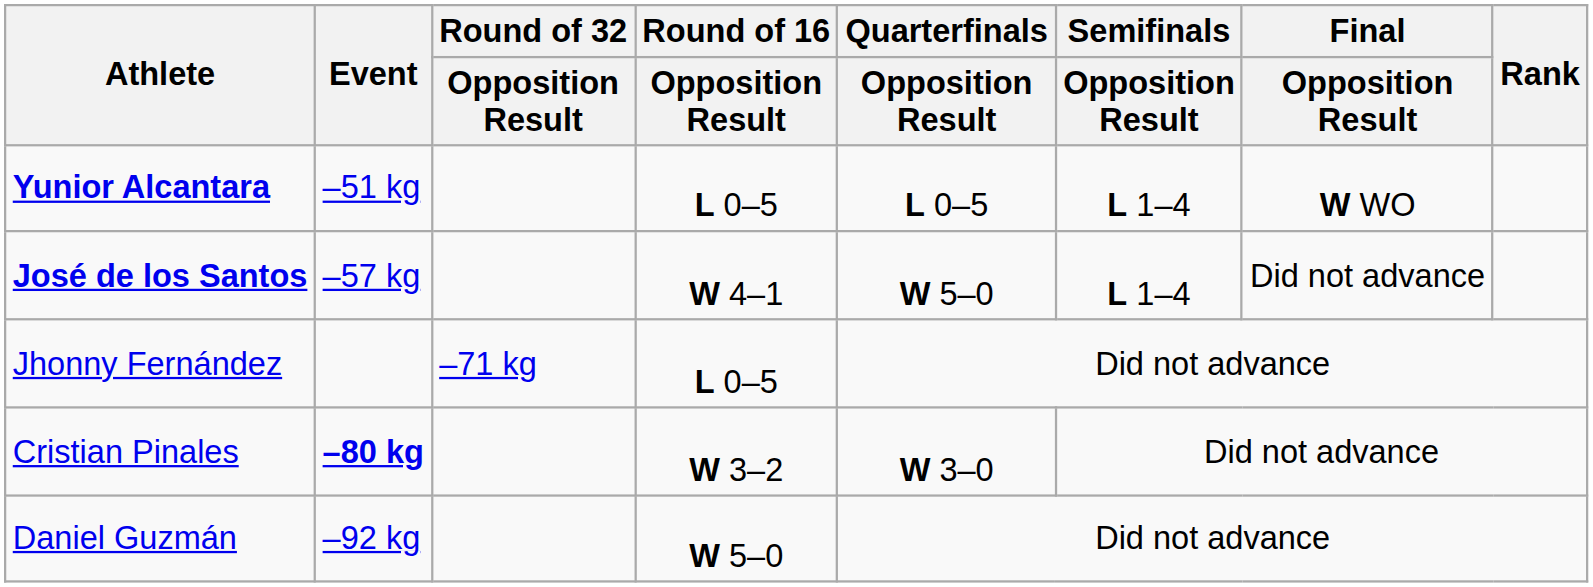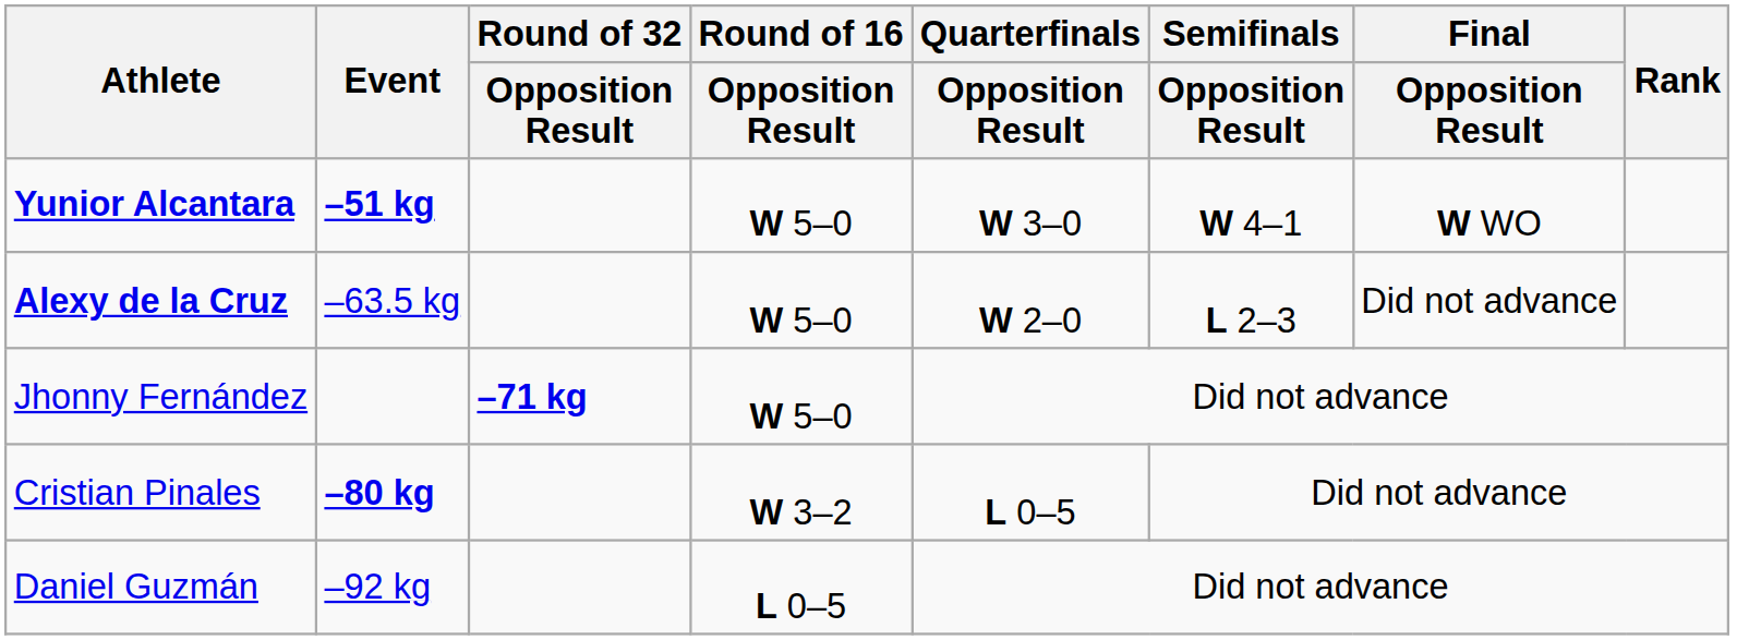 <table class=wikitable style=font-size:90%;text-align:center>
 <tr>
 <th rowspan=2>Athlete</th>
 <th rowspan=2>Event</th>
 <th>Round of 32</th>
 <th>Round of 16</th>
 <th>Quarterfinals</th>
 <th>Semifinals</th>
 <th>Final</th>
 <th rowspan="2">Rank</th>
 </tr>
 <tr>
 <th>Opposition<br>Result</th>
 <th>Opposition<br>Result</th>
 <th>Opposition<br>Result</th>
 <th>Opposition<br>Result</th>
 <th>Opposition<br>Result</th>
 </tr>
 <tr align=center>
 <td align=left><strong><a href='#'>Yunior Alcantara</a></strong></td>
-<td align=left><a href='#'>–51 kg</a></td>
+<td align=left><strong><a href='#'>–51 kg</a></strong></td>
 <td></td>
-<td><br><strong>L</strong> 0–5</td>
-<td><br><strong>L</strong> 0–5</td>
-<td><br><strong>L</strong> 1–4</td>
+<td><br><strong>W</strong> 5–0</td>
+<td><br><strong>W</strong> 3–0</td>
+<td><br><strong>W</strong> 4–1</td>
 <td><br><strong>W</strong> WO</td>
 <td></td>
 </tr>
 <tr>
-<td align=left><strong><a href='#'>José de los Santos</a></strong></td>
-<td align=left><a href='#'>–57 kg</a></td>
+<td align=left><strong><a href='#'>Alexy de la Cruz</a></strong></td>
+<td align=left><a href='#'>–63.5 kg</a></td>
 <td></td>
-<td><br><strong>W</strong> 4–1</td>
 <td><br><strong>W</strong> 5–0</td>
-<td><br><strong>L</strong> 1–4</td>
+<td><br><strong>W</strong> 2–0</td>
+<td><br><strong>L</strong> 2–3</td>
 <td>Did not advance</td>
 <td></td>
 </tr>
 <tr>
 <td align=left><a href='#'>Jhonny Fernández</a></td>
 <td></td>
-<td align=left><a href='#'>–71 kg</a></td>
-<td><br><strong>L</strong> 0–5</td>
+<td align=left><strong><a href='#'>–71 kg</a></strong></td>
+<td><br><strong>W</strong> 5–0</td>
 <td colspan=4>Did not advance</td>
 </tr>
 <tr>
 <td align=left><a href='#'>Cristian Pinales</a></td>
 <td align=left><strong><a href='#'>–80 kg</a></strong></td>
 <td></td>
 <td><br><strong>W</strong> 3–2</td>
-<td><br><strong>W</strong> 3–0</td>
+<td><br><strong>L</strong> 0–5</td>
 <td colspan=3>Did not advance</td>
 </tr>
 <tr>
 <td align=left><a href='#'>Daniel Guzmán</a></td>
 <td align=left><a href='#'>–92 kg</a></td>
 <td></td>
-<td><br><strong>W</strong> 5–0</td>
+<td><br><strong>L</strong> 0–5</td>
 <td colspan=4>Did not advance</td>
 </tr>
 </table>
